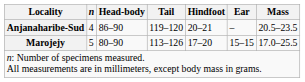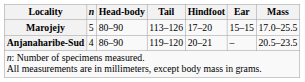 <table class="wikitable plainrowheaders" style="float: right; margin:0 0 0.5em 1em">
 <tr>
 <th scope=col>Locality</th>
 <th scope=col><em>n</em></th>
 <th scope=col>Head-body</th>
 <th scope=col>Tail</th>
 <th scope=col>Hindfoot</th>
 <th scope=col>Ear</th>
 <th scope=col>Mass</th>
 </tr>
 <tr>
+<th scope=row>Marojejy</th>
+<td>5</td>
+<td>80–90</td>
+<td>113–126</td>
+<td>17–20</td>
+<td>15–15</td>
+<td>17.0–25.5</td>
+</tr>
+<tr>
 <th scope=row>Anjanaharibe-Sud</th>
 <td>4</td>
 <td>86–90</td>
 <td>119–120</td>
 <td>20–21</td>
 <td>–</td>
 <td>20.5–23.5</td>
 </tr>
 <tr>
-<th scope=row>Marojejy</th>
-<td>5</td>
-<td>80–90</td>
-<td>113–126</td>
-<td>17–20</td>
-<td>15–15</td>
-<td>17.0–25.5</td>
-</tr>
-<tr>
 <td colspan="7"><em>n</em>: Number of specimens measured.<br>All measurements are in millimeters, except body mass in grams.</td>
 </tr>
 </table>
